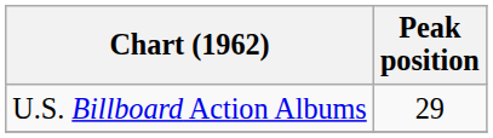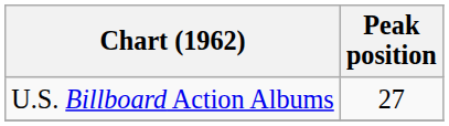 <table class="wikitable">
 <tr>
 <th>Chart (1962)</th>
 <th>Peak<br>position</th>
 </tr>
 <tr>
 <td>U.S. <a href='#'><em>Billboard</em> Action Albums</a></td>
-<td align="center">29</td>
+<td align="center">27</td>
 </tr>
 <tr>
 </tr>
 </table>
